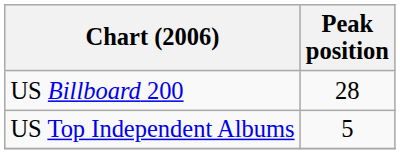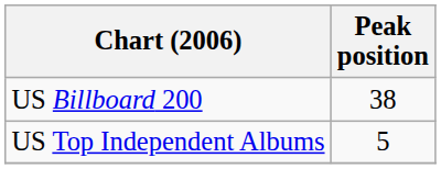 <table class="wikitable sortable">
 <tr>
 <th>Chart (2006)</th>
 <th>Peak<br>position</th>
 </tr>
 <tr>
 <td>US <a href='#'><em>Billboard</em> 200</a></td>
-<td align="center">28</td>
+<td align="center">38</td>
 </tr>
 <tr>
 <td>US <a href='#'>Top Independent Albums</a></td>
 <td align="center">5</td>
 </tr>
 <tr>
 </tr>
 </table>
